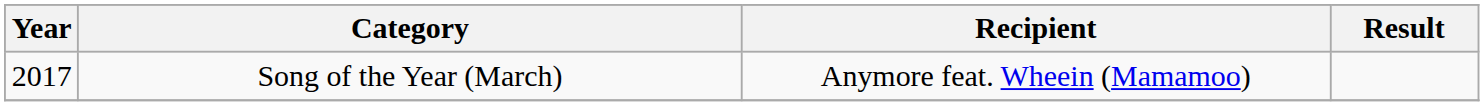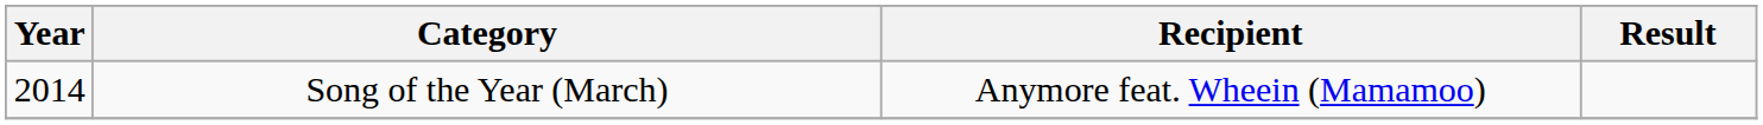 <table class="wikitable" style="text-align:center">
 <tr>
 <th width="5%">Year</th>
 <th width="45%">Category</th>
 <th width="40%">Recipient</th>
 <th width="10%">Result</th>
 </tr>
 <tr>
-<td>2017</td>
+<td>2014</td>
 <td>Song of the Year (March)</td>
 <td>Anymore feat. <a href='#'>Wheein</a> (<a href='#'>Mamamoo</a>)</td>
 <td></td>
 </tr>
 <tr>
 </tr>
 </table>
